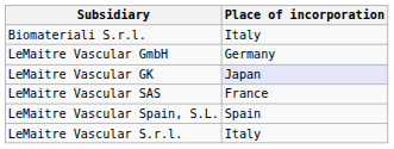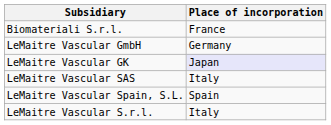 <table class="wikitable">
 <tr>
 <th>Subsidiary</th>
 <th>Place of incorporation</th>
 </tr>
 <tr>
 <td>Biomateriali S.r.l.</td>
-<td>Italy</td>
+<td>France</td>
 </tr>
 <tr>
 <td>LeMaitre Vascular GmbH</td>
 <td>Germany</td>
 </tr>
 <tr>
 <td>LeMaitre Vascular GK</td>
 <td style="background: lavender;">Japan</td>
 </tr>
 <tr>
 <td>LeMaitre Vascular SAS</td>
-<td>France</td>
+<td>Italy</td>
 </tr>
 <tr>
 <td>LeMaitre Vascular Spain, S.L.</td>
 <td>Spain</td>
 </tr>
 <tr>
 <td>LeMaitre Vascular S.r.l.</td>
 <td>Italy</td>
 </tr>
 </table>
